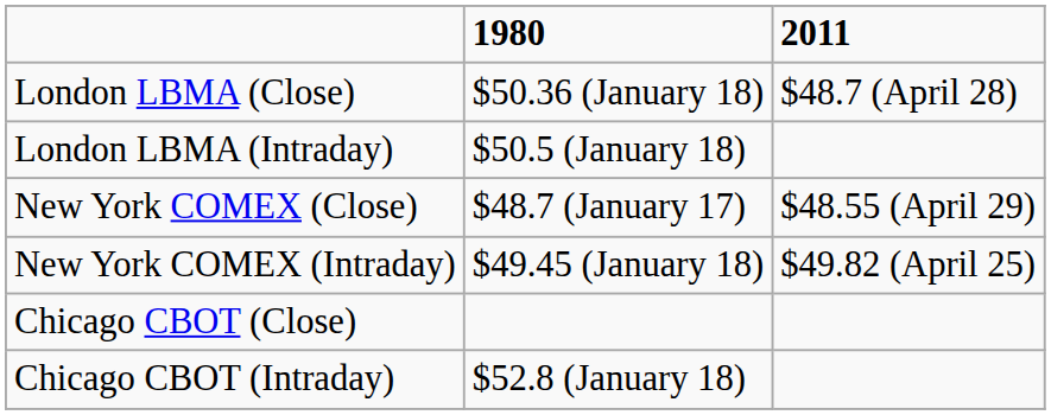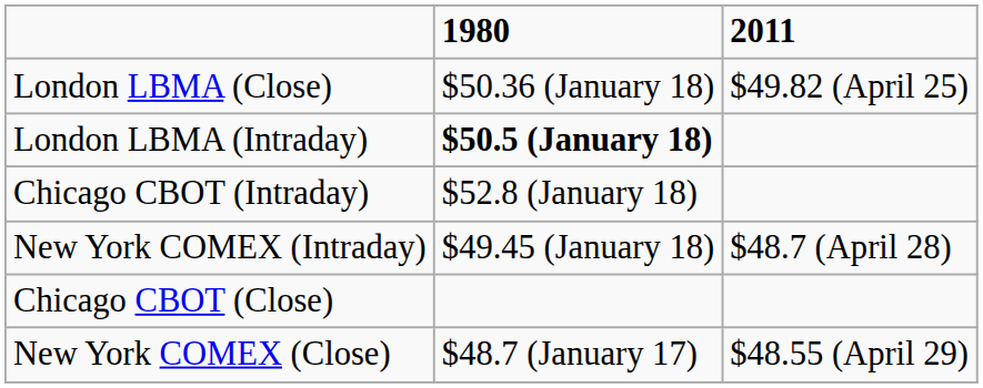 <table class="wikitable">
 <tr>
 <td></td>
 <td><strong>1980</strong></td>
 <td><strong>2011</strong></td>
 </tr>
 <tr>
 <td>London <a href='#'>LBMA</a>  (Close)</td>
 <td>$50.36 (January 18)</td>
+<td>$49.82 (April 25)</td>
+</tr>
+<tr>
+<td>London LBMA  (Intraday)</td>
+<td><strong>$50.5 (January 18)</strong></td>
+<td></td>
+</tr>
+<tr>
+<td>Chicago CBOT  (Intraday)</td>
+<td>$52.8 (January 18)</td>
+<td></td>
+</tr>
+<tr>
+<td>New York COMEX  (Intraday)</td>
+<td>$49.45 (January 18)</td>
 <td>$48.7 (April 28)</td>
 </tr>
 <tr>
-<td>London LBMA  (Intraday)</td>
-<td>$50.5 (January 18)</td>
+<td>Chicago <a href='#'>CBOT</a>  (Close)</td>
+<td></td>
 <td></td>
 </tr>
 <tr>
 <td>New York <a href='#'>COMEX</a>  (Close)</td>
 <td>$48.7 (January 17)</td>
 <td>$48.55 (April 29)</td>
 </tr>
-<tr>
-<td>New York COMEX  (Intraday)</td>
-<td>$49.45 (January 18)</td>
-<td>$49.82 (April 25)</td>
-</tr>
-<tr>
-<td>Chicago <a href='#'>CBOT</a>  (Close)</td>
-<td></td>
-<td></td>
-</tr>
-<tr>
-<td>Chicago CBOT  (Intraday)</td>
-<td>$52.8 (January 18)</td>
-<td></td>
-</tr>
 </table>
